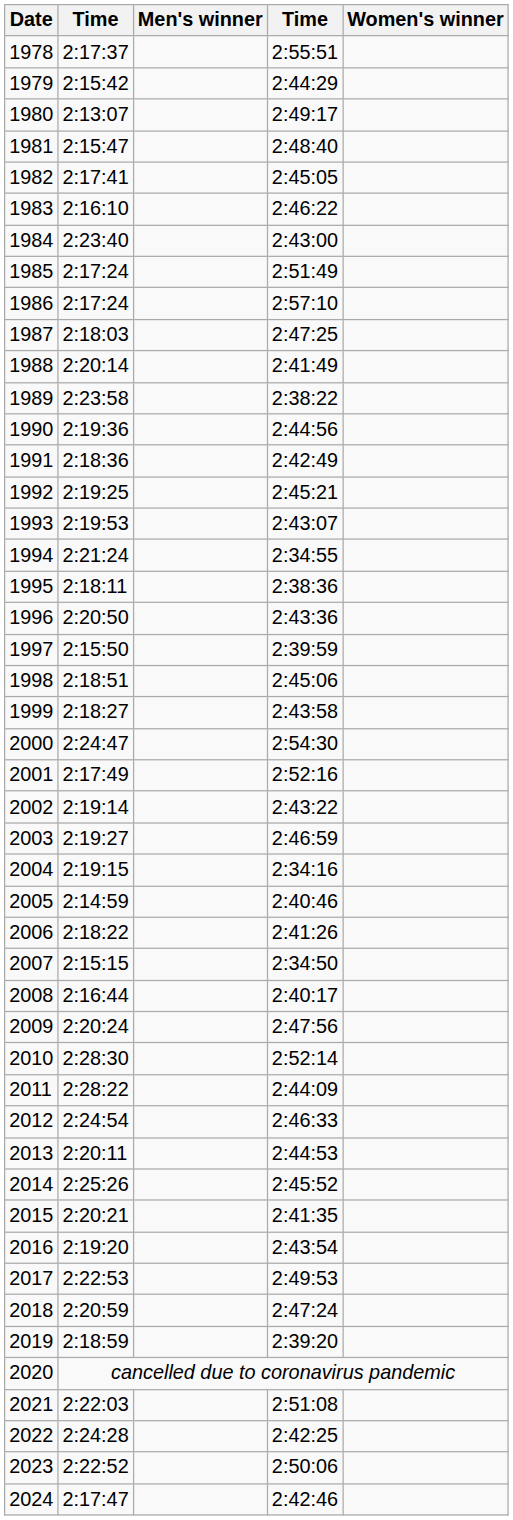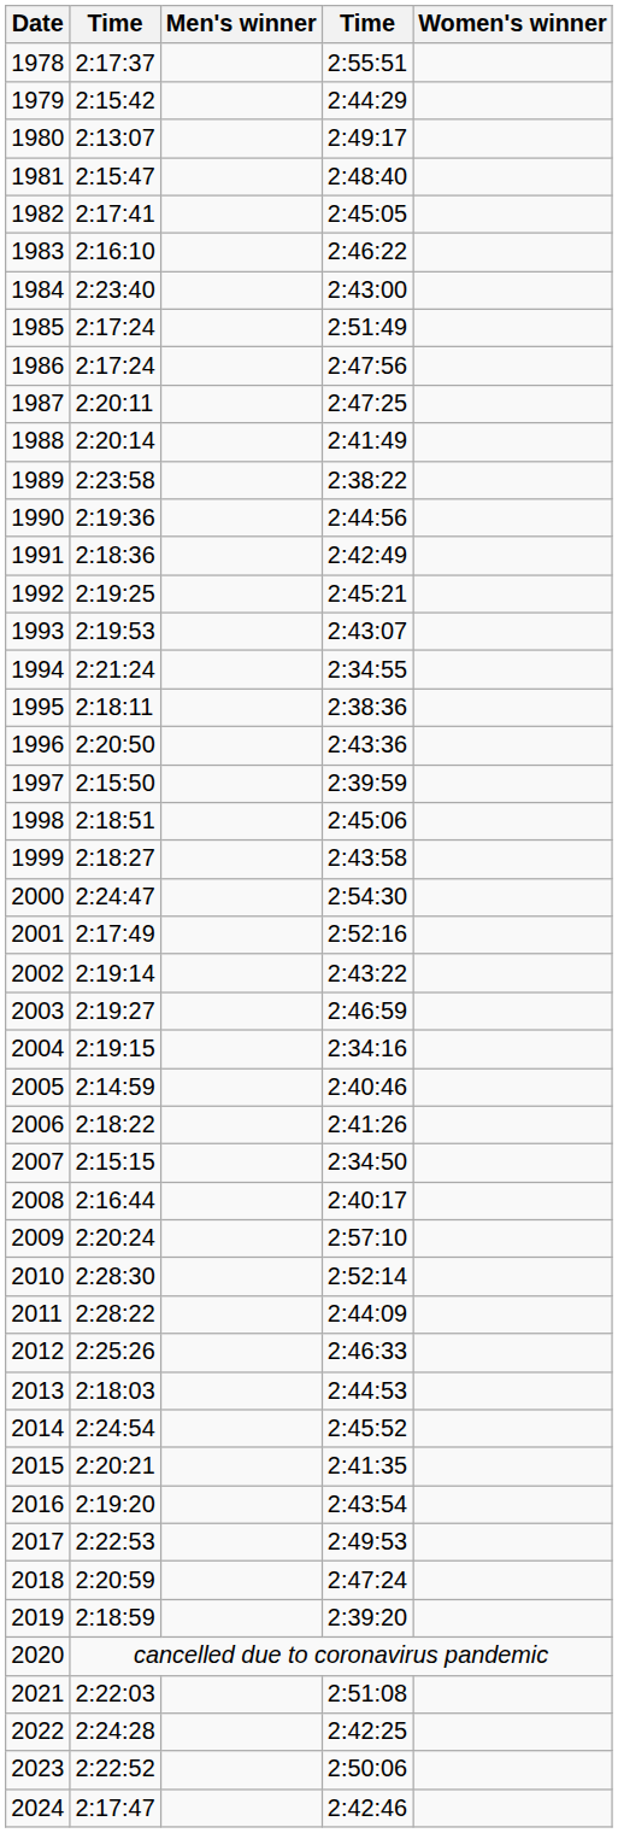 <table class="wikitable sortable">
 <tr>
 <th>Date</th>
 <th>Time</th>
 <th>Men's winner</th>
 <th>Time</th>
 <th>Women's winner</th>
 </tr>
 <tr>
 <td>1978</td>
 <td>2:17:37</td>
 <td></td>
 <td>2:55:51</td>
 <td></td>
 </tr>
 <tr>
 <td>1979</td>
 <td>2:15:42</td>
 <td></td>
 <td>2:44:29</td>
 <td></td>
 </tr>
 <tr>
 <td>1980</td>
 <td>2:13:07</td>
 <td></td>
 <td>2:49:17</td>
 <td></td>
 </tr>
 <tr>
 <td>1981</td>
 <td>2:15:47</td>
 <td></td>
 <td>2:48:40</td>
 <td></td>
 </tr>
 <tr>
 <td>1982</td>
 <td>2:17:41</td>
 <td></td>
 <td>2:45:05</td>
 <td></td>
 </tr>
 <tr>
 <td>1983</td>
 <td>2:16:10</td>
 <td></td>
 <td>2:46:22</td>
 <td></td>
 </tr>
 <tr>
 <td>1984</td>
 <td>2:23:40</td>
 <td></td>
 <td>2:43:00</td>
 <td></td>
 </tr>
 <tr>
 <td>1985</td>
 <td>2:17:24</td>
 <td></td>
 <td>2:51:49</td>
 <td></td>
 </tr>
 <tr>
 <td>1986</td>
 <td>2:17:24</td>
 <td></td>
-<td>2:57:10</td>
+<td>2:47:56</td>
 <td></td>
 </tr>
 <tr>
 <td>1987</td>
-<td>2:18:03</td>
+<td>2:20:11</td>
 <td></td>
 <td>2:47:25</td>
 <td></td>
 </tr>
 <tr>
 <td>1988</td>
 <td>2:20:14</td>
 <td></td>
 <td>2:41:49</td>
 <td></td>
 </tr>
 <tr>
 <td>1989</td>
 <td>2:23:58</td>
 <td></td>
 <td>2:38:22</td>
 <td></td>
 </tr>
 <tr>
 <td>1990</td>
 <td>2:19:36</td>
 <td></td>
 <td>2:44:56</td>
 <td></td>
 </tr>
 <tr>
 <td>1991</td>
 <td>2:18:36</td>
 <td></td>
 <td>2:42:49</td>
 <td></td>
 </tr>
 <tr>
 <td>1992</td>
 <td>2:19:25</td>
 <td></td>
 <td>2:45:21</td>
 <td></td>
 </tr>
 <tr>
 <td>1993</td>
 <td>2:19:53</td>
 <td></td>
 <td>2:43:07</td>
 <td></td>
 </tr>
 <tr>
 <td>1994</td>
 <td>2:21:24</td>
 <td></td>
 <td>2:34:55</td>
 <td></td>
 </tr>
 <tr>
 <td>1995</td>
 <td>2:18:11</td>
 <td></td>
 <td>2:38:36</td>
 <td></td>
 </tr>
 <tr>
 <td>1996</td>
 <td>2:20:50</td>
 <td></td>
 <td>2:43:36</td>
 <td></td>
 </tr>
 <tr>
 <td>1997</td>
 <td>2:15:50</td>
 <td></td>
 <td>2:39:59</td>
 <td></td>
 </tr>
 <tr>
 <td>1998</td>
 <td>2:18:51</td>
 <td></td>
 <td>2:45:06</td>
 <td></td>
 </tr>
 <tr>
 <td>1999</td>
 <td>2:18:27</td>
 <td></td>
 <td>2:43:58</td>
 <td></td>
 </tr>
 <tr>
 <td>2000</td>
 <td>2:24:47</td>
 <td></td>
 <td>2:54:30</td>
 <td></td>
 </tr>
 <tr>
 <td>2001</td>
 <td>2:17:49</td>
 <td></td>
 <td>2:52:16</td>
 <td></td>
 </tr>
 <tr>
 <td>2002</td>
 <td>2:19:14</td>
 <td></td>
 <td>2:43:22</td>
 <td></td>
 </tr>
 <tr>
 <td>2003</td>
 <td>2:19:27</td>
 <td></td>
 <td>2:46:59</td>
 <td></td>
 </tr>
 <tr>
 <td>2004</td>
 <td>2:19:15</td>
 <td></td>
 <td>2:34:16</td>
 <td></td>
 </tr>
 <tr>
 <td>2005</td>
 <td>2:14:59</td>
 <td></td>
 <td>2:40:46</td>
 <td></td>
 </tr>
 <tr>
 <td>2006</td>
 <td>2:18:22</td>
 <td></td>
 <td>2:41:26</td>
 <td></td>
 </tr>
 <tr>
 <td>2007</td>
 <td>2:15:15</td>
 <td></td>
 <td>2:34:50</td>
 <td></td>
 </tr>
 <tr>
 <td>2008</td>
 <td>2:16:44</td>
 <td></td>
 <td>2:40:17</td>
 <td></td>
 </tr>
 <tr>
 <td>2009</td>
 <td>2:20:24</td>
 <td></td>
-<td>2:47:56</td>
+<td>2:57:10</td>
 <td></td>
 </tr>
 <tr>
 <td>2010</td>
 <td>2:28:30</td>
 <td></td>
 <td>2:52:14</td>
 <td></td>
 </tr>
 <tr>
 <td>2011</td>
 <td>2:28:22</td>
 <td></td>
 <td>2:44:09</td>
 <td></td>
 </tr>
 <tr>
 <td>2012</td>
-<td>2:24:54</td>
+<td>2:25:26</td>
 <td></td>
 <td>2:46:33</td>
 <td></td>
 </tr>
 <tr>
 <td>2013</td>
-<td>2:20:11</td>
+<td>2:18:03</td>
 <td></td>
 <td>2:44:53</td>
 <td></td>
 </tr>
 <tr>
 <td>2014</td>
-<td>2:25:26</td>
+<td>2:24:54</td>
 <td></td>
 <td>2:45:52</td>
 <td></td>
 </tr>
 <tr>
 <td>2015</td>
 <td>2:20:21</td>
 <td></td>
 <td>2:41:35</td>
 <td></td>
 </tr>
 <tr>
 <td>2016</td>
 <td>2:19:20</td>
 <td></td>
 <td>2:43:54</td>
 <td></td>
 </tr>
 <tr>
 <td>2017</td>
 <td>2:22:53</td>
 <td></td>
 <td>2:49:53</td>
 <td></td>
 </tr>
 <tr>
 <td>2018</td>
 <td>2:20:59</td>
 <td></td>
 <td>2:47:24</td>
 <td></td>
 </tr>
 <tr>
 <td>2019</td>
 <td>2:18:59</td>
 <td></td>
 <td>2:39:20</td>
 <td></td>
 </tr>
 <tr>
 <td>2020</td>
 <td colspan="4" align="center"><em>cancelled due to coronavirus pandemic</em></td>
 </tr>
 <tr>
 <td>2021</td>
 <td>2:22:03</td>
 <td></td>
 <td>2:51:08</td>
 <td></td>
 </tr>
 <tr>
 <td>2022</td>
 <td>2:24:28</td>
 <td></td>
 <td>2:42:25</td>
 <td></td>
 </tr>
 <tr>
 <td>2023</td>
 <td>2:22:52</td>
 <td></td>
 <td>2:50:06</td>
 <td></td>
 </tr>
 <tr>
 <td>2024</td>
 <td>2:17:47</td>
 <td></td>
 <td>2:42:46</td>
 <td></td>
 </tr>
 </table>
